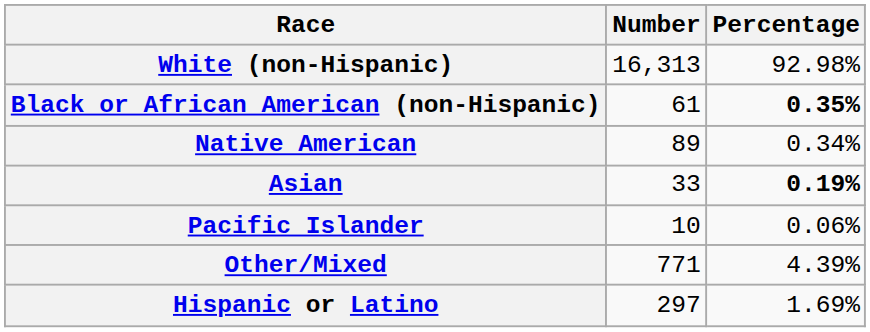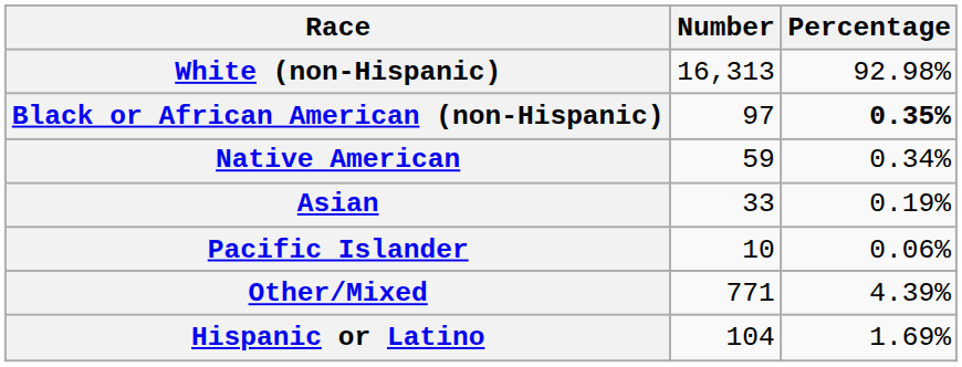 <table class="wikitable" style="text-align:right">
 <tr>
 <th scope="col">Race</th>
 <th scope="col">Number</th>
 <th scope="col">Percentage</th>
 </tr>
 <tr>
 <th scope="row"><a href='#'>White</a> (non-Hispanic)</th>
 <td>16,313</td>
 <td>92.98%</td>
 </tr>
 <tr>
 <th scope="row"><a href='#'>Black or African American</a> (non-Hispanic)</th>
-<td>61</td>
+<td>97</td>
 <td><strong>0.35%</strong></td>
 </tr>
 <tr>
 <th scope="row"><a href='#'>Native American</a></th>
-<td>89</td>
+<td>59</td>
 <td>0.34%</td>
 </tr>
 <tr>
 <th scope="row"><a href='#'>Asian</a></th>
 <td>33</td>
-<td><strong>0.19%</strong></td>
+<td>0.19%</td>
 </tr>
 <tr>
 <th scope="row"><a href='#'>Pacific Islander</a></th>
 <td>10</td>
 <td>0.06%</td>
 </tr>
 <tr>
 <th scope="row"><a href='#'>Other/Mixed</a></th>
 <td>771</td>
 <td>4.39%</td>
 </tr>
 <tr>
 <th scope="row"><a href='#'>Hispanic</a> or <a href='#'>Latino</a></th>
-<td>297</td>
+<td>104</td>
 <td>1.69%</td>
 </tr>
 </table>
